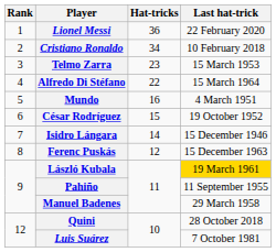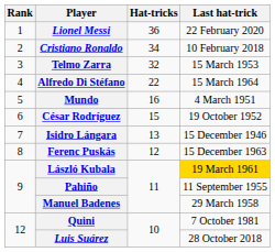 <table class="wikitable plainrowheaders">
 <tr>
 <th scope="col">Rank</th>
 <th scope="col">Player</th>
 <th scope="col">Hat-tricks</th>
 <th scope="col">Last hat-trick</th>
 </tr>
 <tr>
 <td style="text-align:center;">1</td>
 <th scope="row"> <em><a href='#'>Lionel Messi</a></em></th>
 <td style="text-align:center;">36</td>
 <td style="text-align:center;">22 February 2020</td>
 </tr>
 <tr>
 <td style="text-align:center;">2</td>
 <th scope="row"> <em><a href='#'>Cristiano Ronaldo</a></em></th>
 <td style="text-align:center;">34</td>
 <td style="text-align:center;">10 February 2018</td>
 </tr>
 <tr>
 <td style="text-align:center;">3</td>
 <th scope="row"> <a href='#'>Telmo Zarra</a></th>
-<td style="text-align:center;">23</td>
+<td style="text-align:center;">32</td>
 <td style="text-align:center;">15 March 1953</td>
 </tr>
 <tr>
 <td style="text-align:center;">4</td>
 <th scope="row"> <a href='#'>Alfredo Di Stéfano</a></th>
 <td style="text-align:center;">22</td>
 <td style="text-align:center;">15 March 1964</td>
 </tr>
 <tr>
 <td style="text-align:center;">5</td>
 <th scope="row"> <a href='#'>Mundo</a></th>
 <td style="text-align:center;">16</td>
 <td style="text-align:center;">4 March 1951</td>
 </tr>
 <tr>
 <td style="text-align:center;">6</td>
 <th scope="row"> <a href='#'>César Rodríguez</a></th>
 <td style="text-align:center;">15</td>
 <td style="text-align:center;">19 October 1952</td>
 </tr>
 <tr>
 <td style="text-align:center;">7</td>
 <th scope="row"> <a href='#'>Isidro Lángara</a></th>
-<td style="text-align:center;">14</td>
+<td style="text-align:center;">13</td>
 <td style="text-align:center;">15 December 1946</td>
 </tr>
 <tr>
 <td style="text-align:center;">8</td>
 <th scope="row"> <a href='#'>Ferenc Puskás</a></th>
 <td style="text-align:center;">12</td>
 <td style="text-align:center;">15 December 1963</td>
 </tr>
 <tr>
 <td rowspan="3" style="text-align:center;">9</td>
 <th scope="row"> <a href='#'>László Kubala</a></th>
 <td rowspan="3" style="text-align:center;">11</td>
 <td style="background: gold; text-align:center;">19 March 1961</td>
 </tr>
 <tr>
 <th scope="row"> <a href='#'>Pahiño</a></th>
 <td style="text-align:center;">11 September 1955</td>
 </tr>
 <tr>
 <th scope="row"> <a href='#'>Manuel Badenes</a></th>
 <td style="text-align:center;">29 March 1958</td>
 </tr>
 <tr>
 <td rowspan="2" style="text-align:center;">12</td>
 <th scope="row"> <a href='#'>Quini</a></th>
 <td rowspan="2" style="text-align:center;">10</td>
-<td style="text-align:center;">28 October 2018</td>
+<td style="text-align:center;">7 October 1981</td>
 </tr>
 <tr>
 <th scope="row"> <em><a href='#'>Luis Suárez</a></em></th>
-<td style="text-align:center;">7 October 1981</td>
+<td style="text-align:center;">28 October 2018</td>
 </tr>
 </table>
